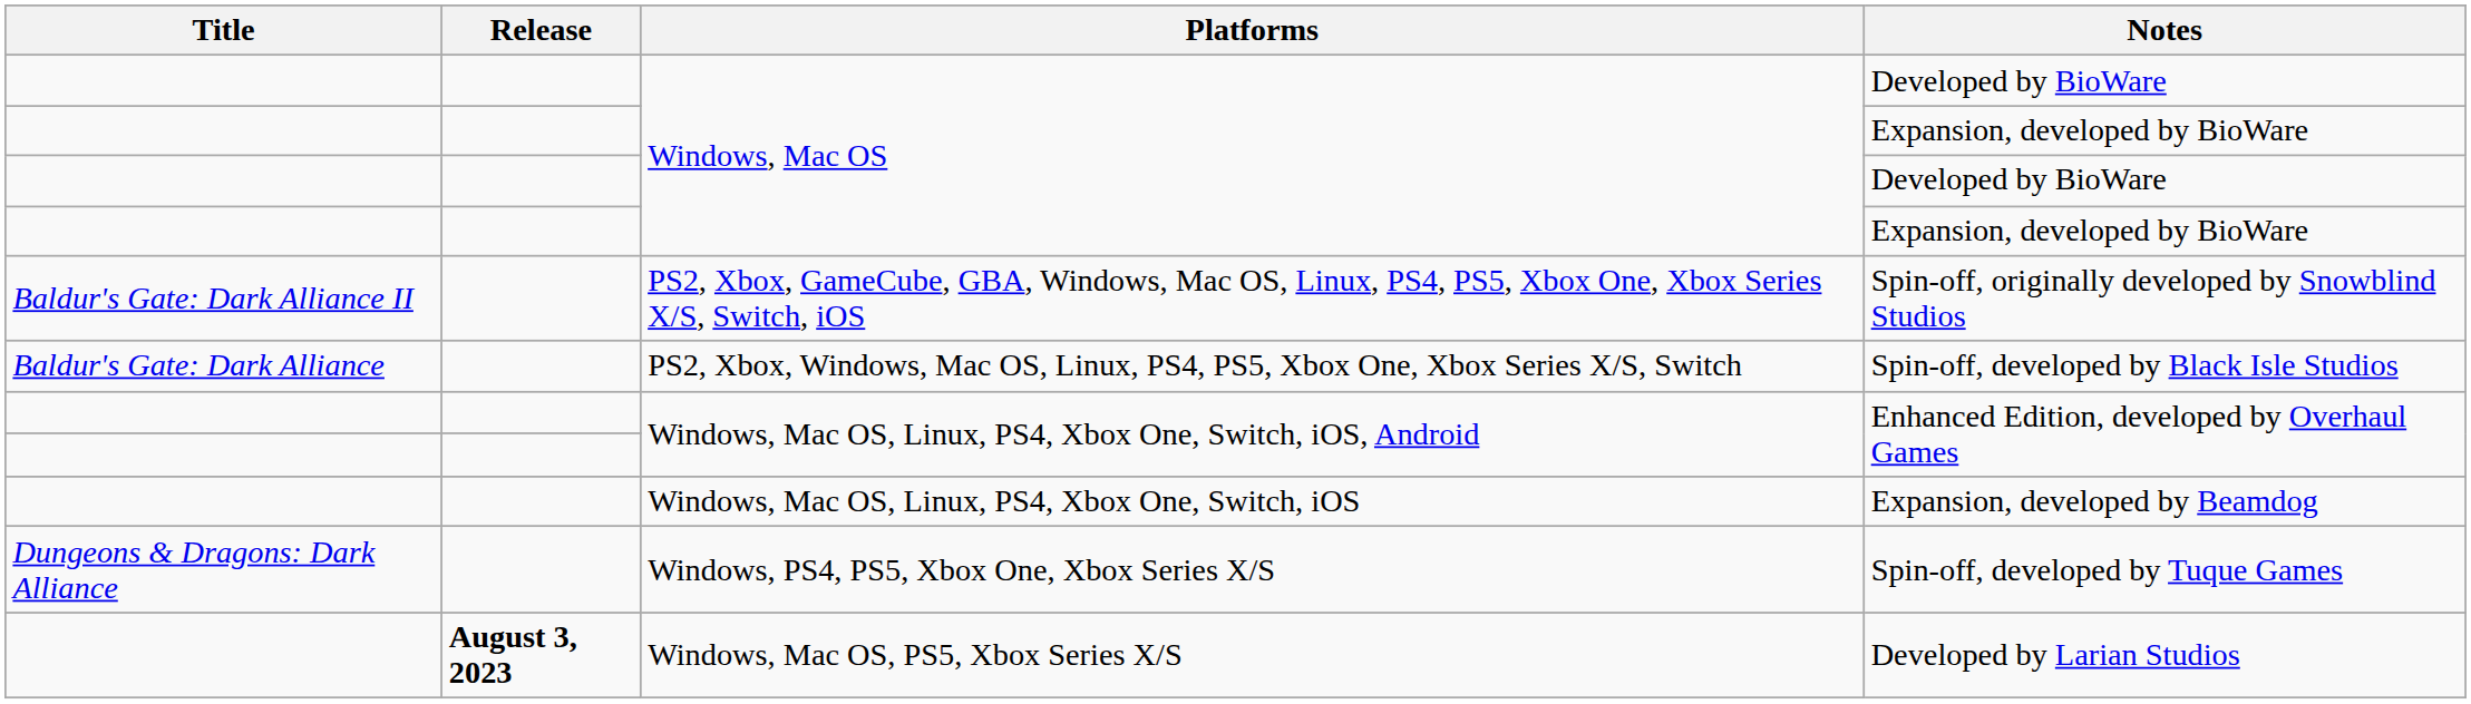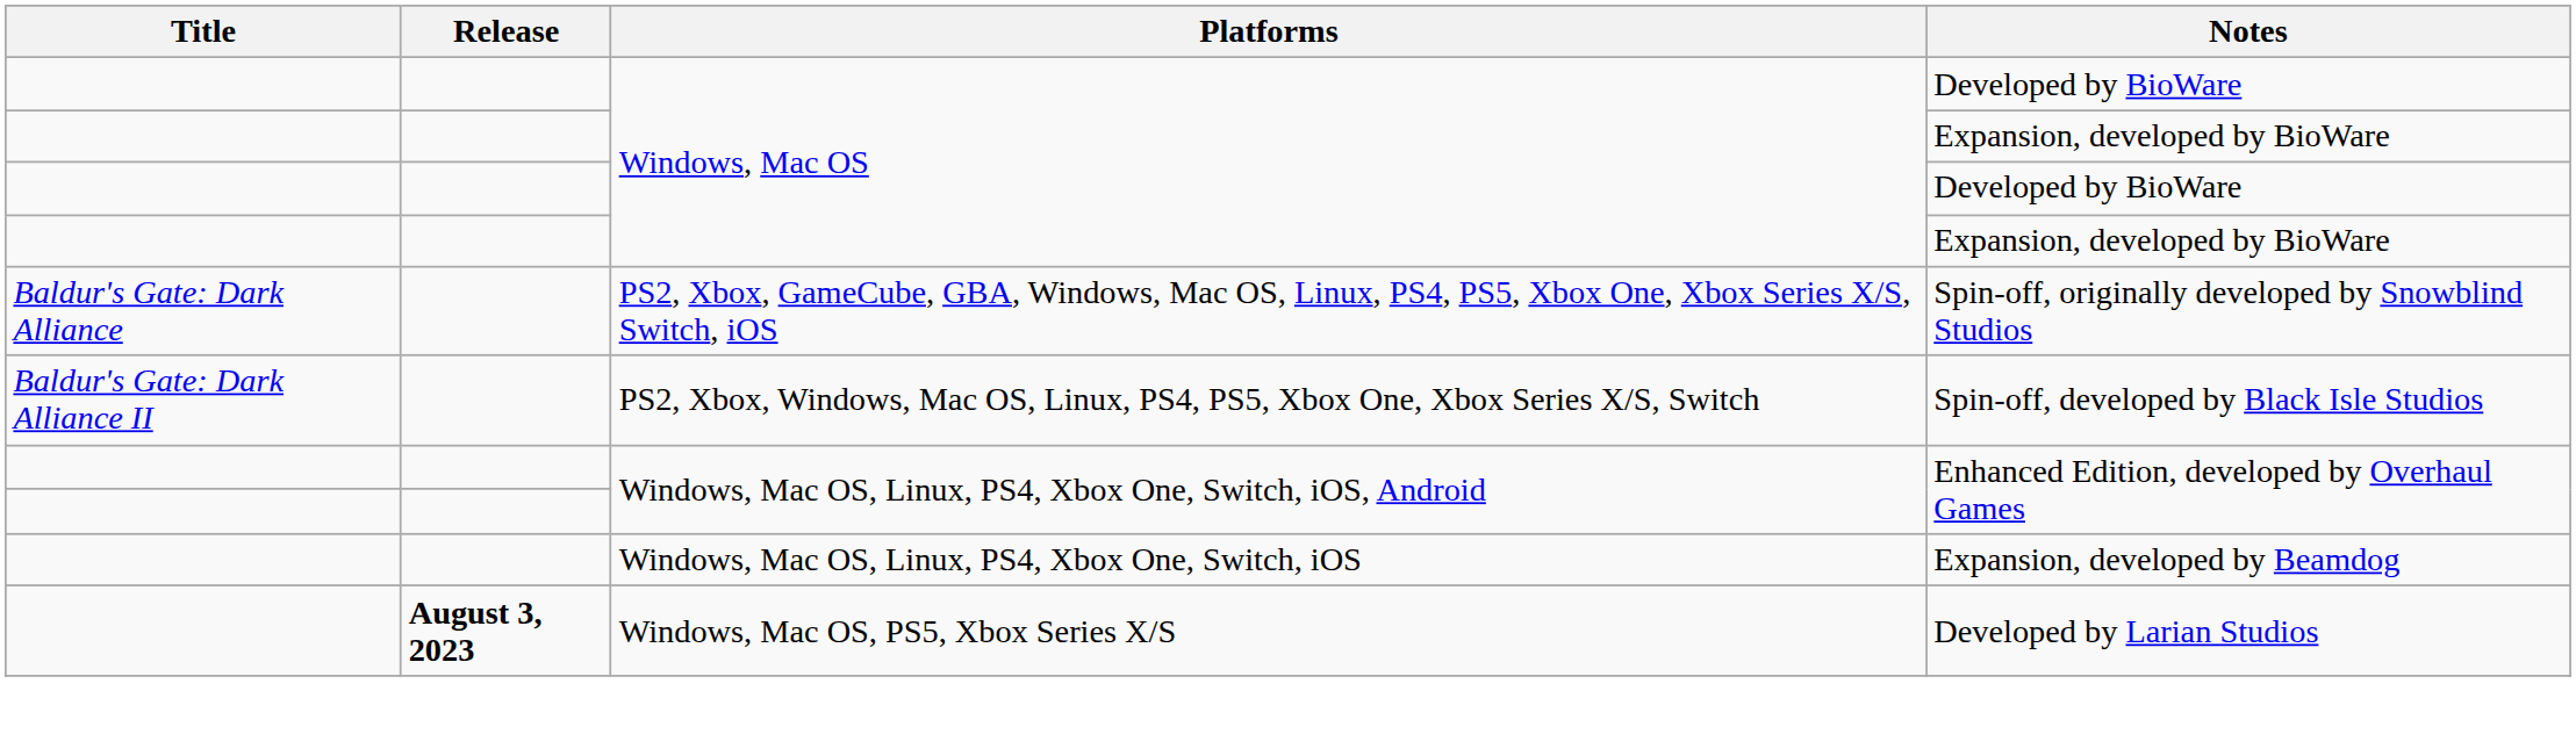 <table class="wikitable sortable">
 <tr>
 <th scope="col">Title</th>
 <th scope="col">Release</th>
 <th scope="col">Platforms</th>
 <th scope="col" class="unsortable">Notes</th>
 </tr>
 <tr>
 <td></td>
 <td></td>
 <td rowspan="4"><a href='#'>Windows</a>, <a href='#'>Mac OS</a></td>
 <td>Developed by <a href='#'>BioWare</a></td>
 </tr>
 <tr>
 <td></td>
 <td></td>
 <td>Expansion, developed by BioWare</td>
 </tr>
 <tr>
 <td></td>
 <td></td>
 <td>Developed by BioWare</td>
 </tr>
 <tr>
 <td></td>
 <td></td>
 <td>Expansion, developed by BioWare</td>
 </tr>
 <tr>
-<td><em><a href='#'>Baldur's Gate: Dark Alliance II</a></em></td>
+<td><em><a href='#'>Baldur's Gate: Dark Alliance</a></em></td>
 <td></td>
 <td><a href='#'>PS2</a>, <a href='#'>Xbox</a>, <a href='#'>GameCube</a>, <a href='#'>GBA</a>, Windows, Mac OS, <a href='#'>Linux</a>, <a href='#'>PS4</a>, <a href='#'>PS5</a>, <a href='#'>Xbox One</a>, <a href='#'>Xbox Series X/S</a>, <a href='#'>Switch</a>, <a href='#'>iOS</a></td>
 <td>Spin-off, originally developed by <a href='#'>Snowblind Studios</a></td>
 </tr>
 <tr>
-<td><em><a href='#'>Baldur's Gate: Dark Alliance</a></em></td>
+<td><em><a href='#'>Baldur's Gate: Dark Alliance II</a></em></td>
 <td></td>
 <td>PS2, Xbox, Windows, Mac OS, Linux, PS4, PS5, Xbox One, Xbox Series X/S, Switch</td>
 <td>Spin-off, developed by <a href='#'>Black Isle Studios</a></td>
 </tr>
 <tr>
 <td></td>
 <td></td>
 <td rowspan="2">Windows, Mac OS, Linux, PS4, Xbox One, Switch, iOS, <a href='#'>Android</a></td>
 <td rowspan="2">Enhanced Edition, developed by <a href='#'>Overhaul Games</a></td>
 </tr>
 <tr>
 <td></td>
 <td></td>
 </tr>
 <tr>
 <td></td>
 <td></td>
 <td>Windows, Mac OS, Linux, PS4, Xbox One, Switch, iOS</td>
 <td>Expansion, developed by <a href='#'>Beamdog</a></td>
 </tr>
 <tr>
-<td><em><a href='#'>Dungeons & Dragons: Dark Alliance</a></em></td>
-<td></td>
-<td>Windows, PS4, PS5, Xbox One, Xbox Series X/S</td>
-<td>Spin-off, developed by <a href='#'>Tuque Games</a></td>
-</tr>
-<tr>
 <td></td>
 <td><strong>August 3, 2023</strong></td>
 <td>Windows, Mac OS, PS5, Xbox Series X/S</td>
 <td>Developed by <a href='#'>Larian Studios</a></td>
 </tr>
 </table>
